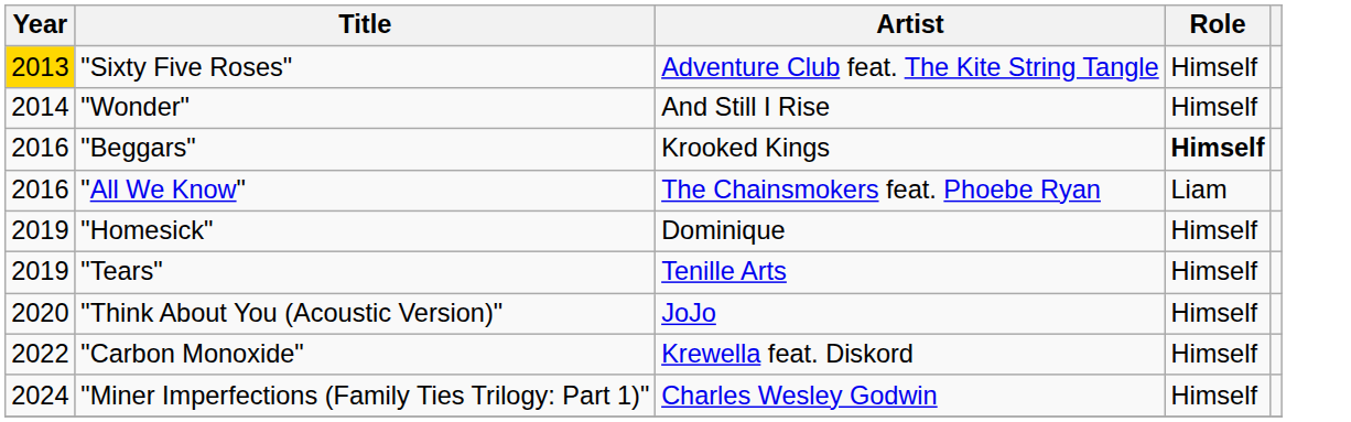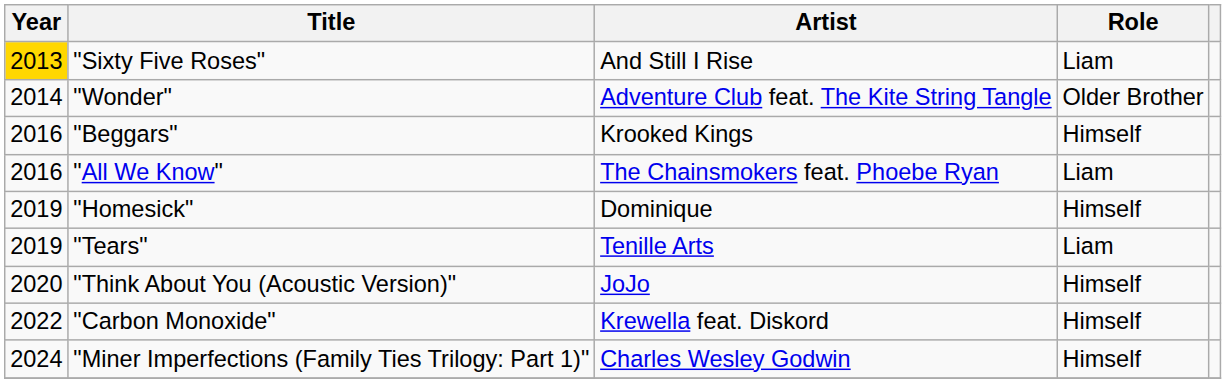 <table class="wikitable sortable">
 <tr>
 <th>Year</th>
 <th>Title</th>
 <th>Artist</th>
 <th>Role</th>
 <th scope="col"></th>
 </tr>
 <tr>
 <td style="background: gold;">2013</td>
 <td>"Sixty Five Roses"</td>
-<td><a href='#'>Adventure Club</a> feat. <a href='#'>The Kite String Tangle</a></td>
-<td>Himself</td>
+<td>And Still I Rise</td>
+<td>Liam</td>
 <td style="text-align:center;"></td>
 </tr>
 <tr>
 <td>2014</td>
 <td>"Wonder"</td>
-<td>And Still I Rise</td>
-<td>Himself</td>
+<td><a href='#'>Adventure Club</a> feat. <a href='#'>The Kite String Tangle</a></td>
+<td>Older Brother</td>
 <td style="text-align:center;"></td>
 </tr>
 <tr>
 <td>2016</td>
 <td>"Beggars"</td>
 <td>Krooked Kings</td>
-<td><strong>Himself</strong></td>
+<td>Himself</td>
 <td style="text-align:center;"></td>
 </tr>
 <tr>
 <td>2016</td>
 <td>"<a href='#'>All We Know</a>"</td>
 <td><a href='#'>The Chainsmokers</a> feat. <a href='#'>Phoebe Ryan</a></td>
 <td>Liam</td>
 <td style="text-align:center;"></td>
 </tr>
 <tr>
 <td>2019</td>
 <td>"Homesick"</td>
 <td>Dominique</td>
 <td>Himself</td>
 <td style="text-align:center;"></td>
 </tr>
 <tr>
 <td>2019</td>
 <td>"Tears"</td>
 <td><a href='#'>Tenille Arts</a></td>
-<td>Himself</td>
+<td>Liam</td>
 <td style="text-align:center;"></td>
 </tr>
 <tr>
 <td>2020</td>
 <td>"Think About You (Acoustic Version)"</td>
 <td><a href='#'>JoJo</a></td>
 <td>Himself</td>
 <td style="text-align:center;"></td>
 </tr>
 <tr>
 <td>2022</td>
 <td>"Carbon Monoxide"</td>
 <td><a href='#'>Krewella</a> feat. Diskord</td>
 <td>Himself</td>
 <td style="text-align:center;"></td>
 </tr>
 <tr>
 <td>2024</td>
 <td>"Miner Imperfections (Family Ties Trilogy: Part 1)"</td>
 <td><a href='#'>Charles Wesley Godwin</a></td>
 <td>Himself</td>
 <td style="text-align:center;"></td>
 </tr>
 <tr>
 </tr>
 </table>
